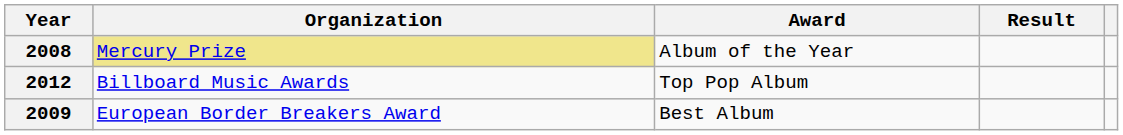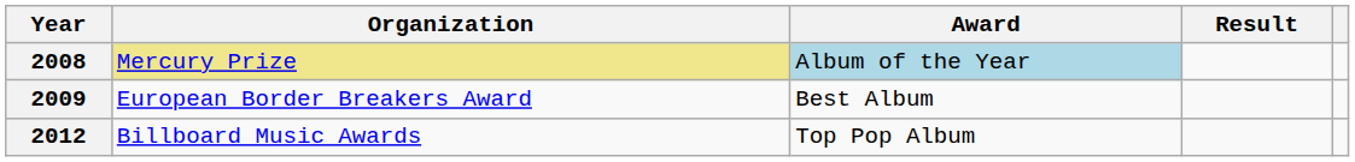 <table class="wikitable sortable plainrowheaders" style="width: 60%;">
 <tr>
 <th scope="col">Year</th>
 <th scope="col">Organization</th>
 <th scope="col">Award</th>
 <th scope="col">Result</th>
 <th scope="col" class="unsortable"></th>
 </tr>
 <tr>
 <th scope="row">2008</th>
 <td style="background: khaki;"><a href='#'>Mercury Prize</a></td>
-<td>Album of the Year</td>
+<td style="background: lightblue;">Album of the Year</td>
+<td></td>
+<td style="text-align:center;"></td>
+</tr>
+<tr>
+<th scope="row">2009</th>
+<td><a href='#'>European Border Breakers Award</a></td>
+<td>Best Album</td>
 <td></td>
 <td style="text-align:center;"></td>
 </tr>
 <tr>
 <th scope="row">2012</th>
 <td><a href='#'>Billboard Music Awards</a></td>
 <td>Top Pop Album</td>
 <td></td>
 <td style="text-align: center;"></td>
 </tr>
-<tr>
-<th scope="row">2009</th>
-<td><a href='#'>European Border Breakers Award</a></td>
-<td>Best Album</td>
-<td></td>
-<td style="text-align:center;"></td>
-</tr>
 </table>
